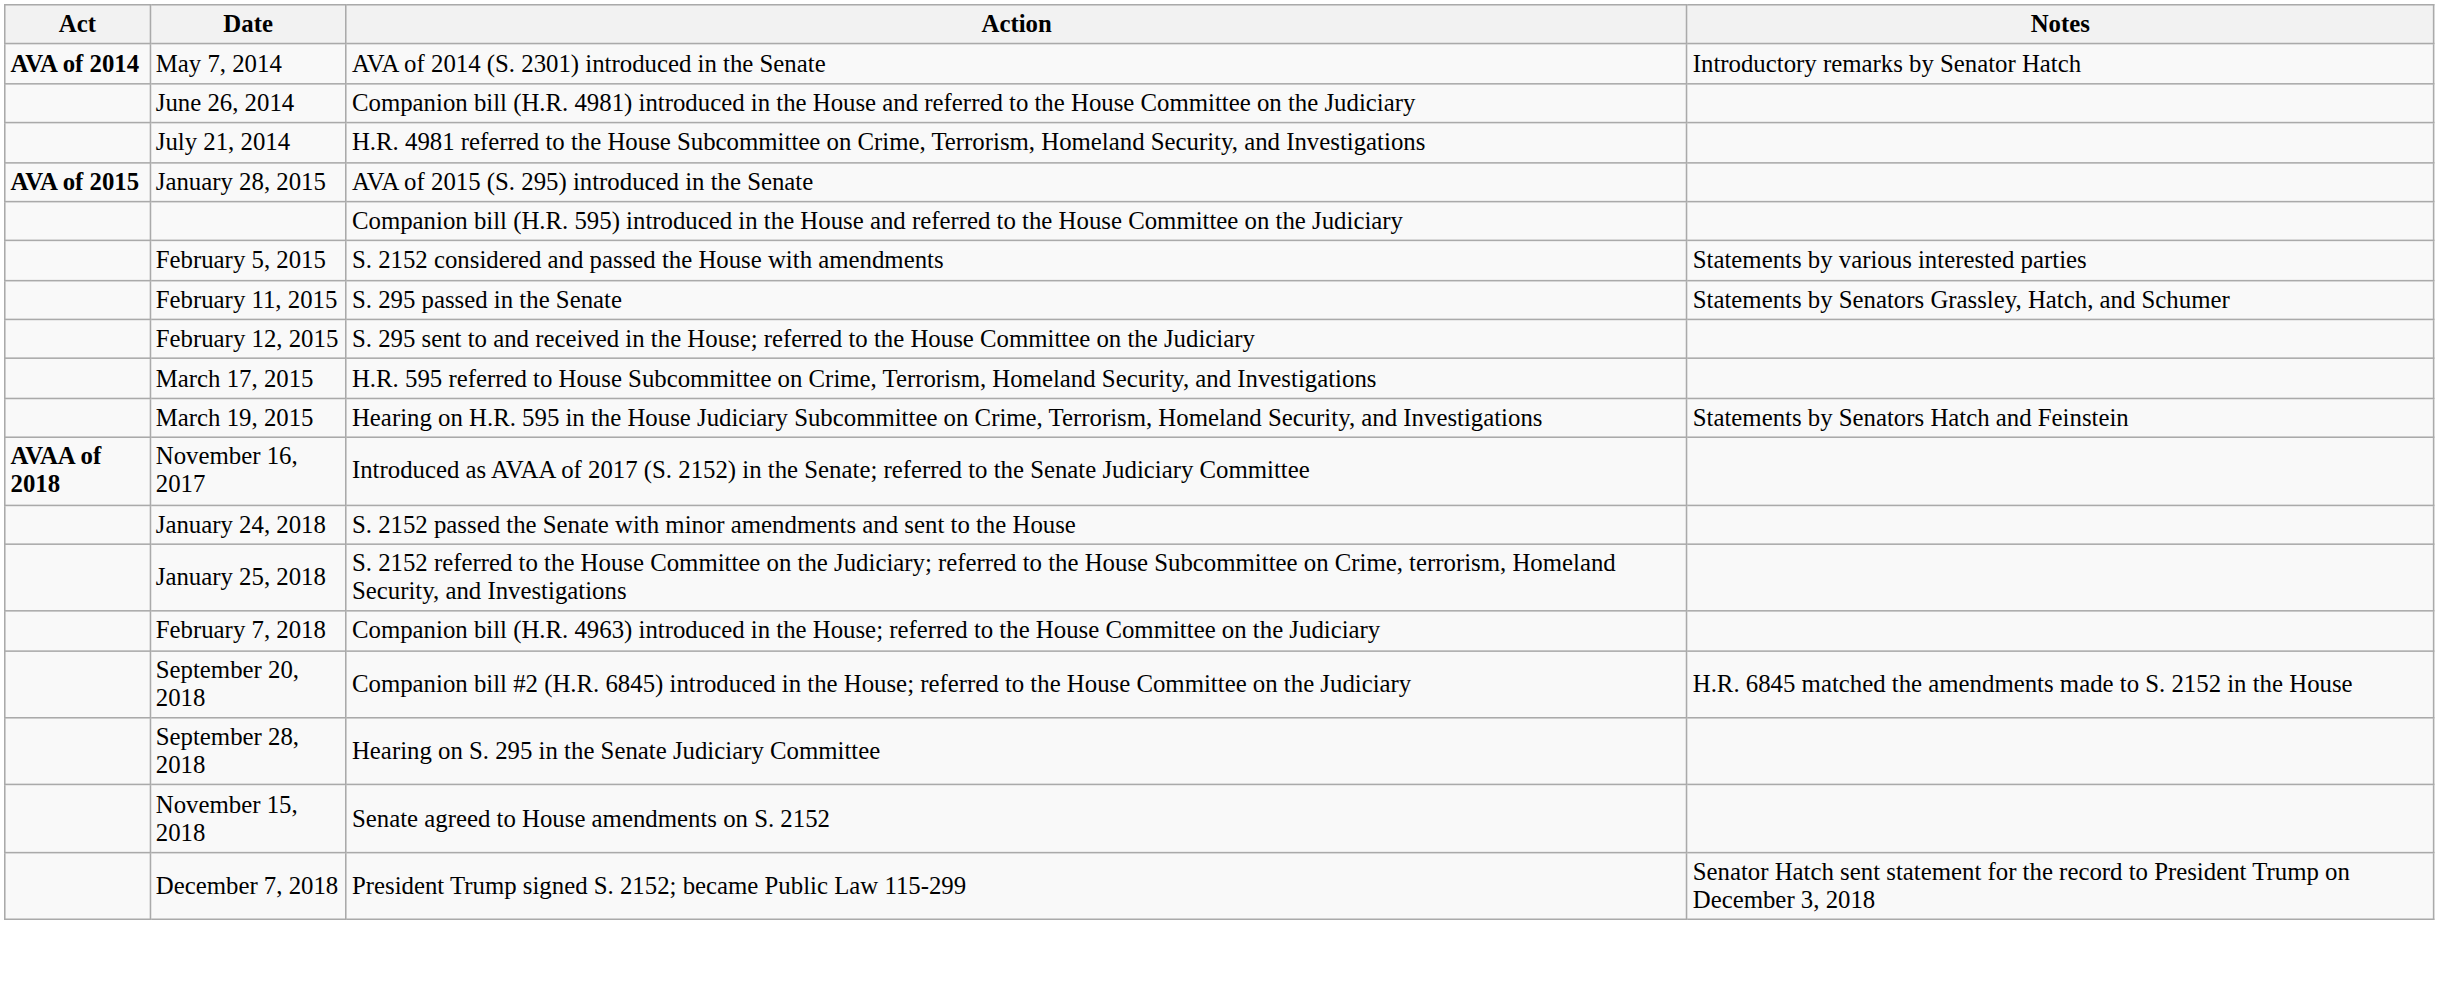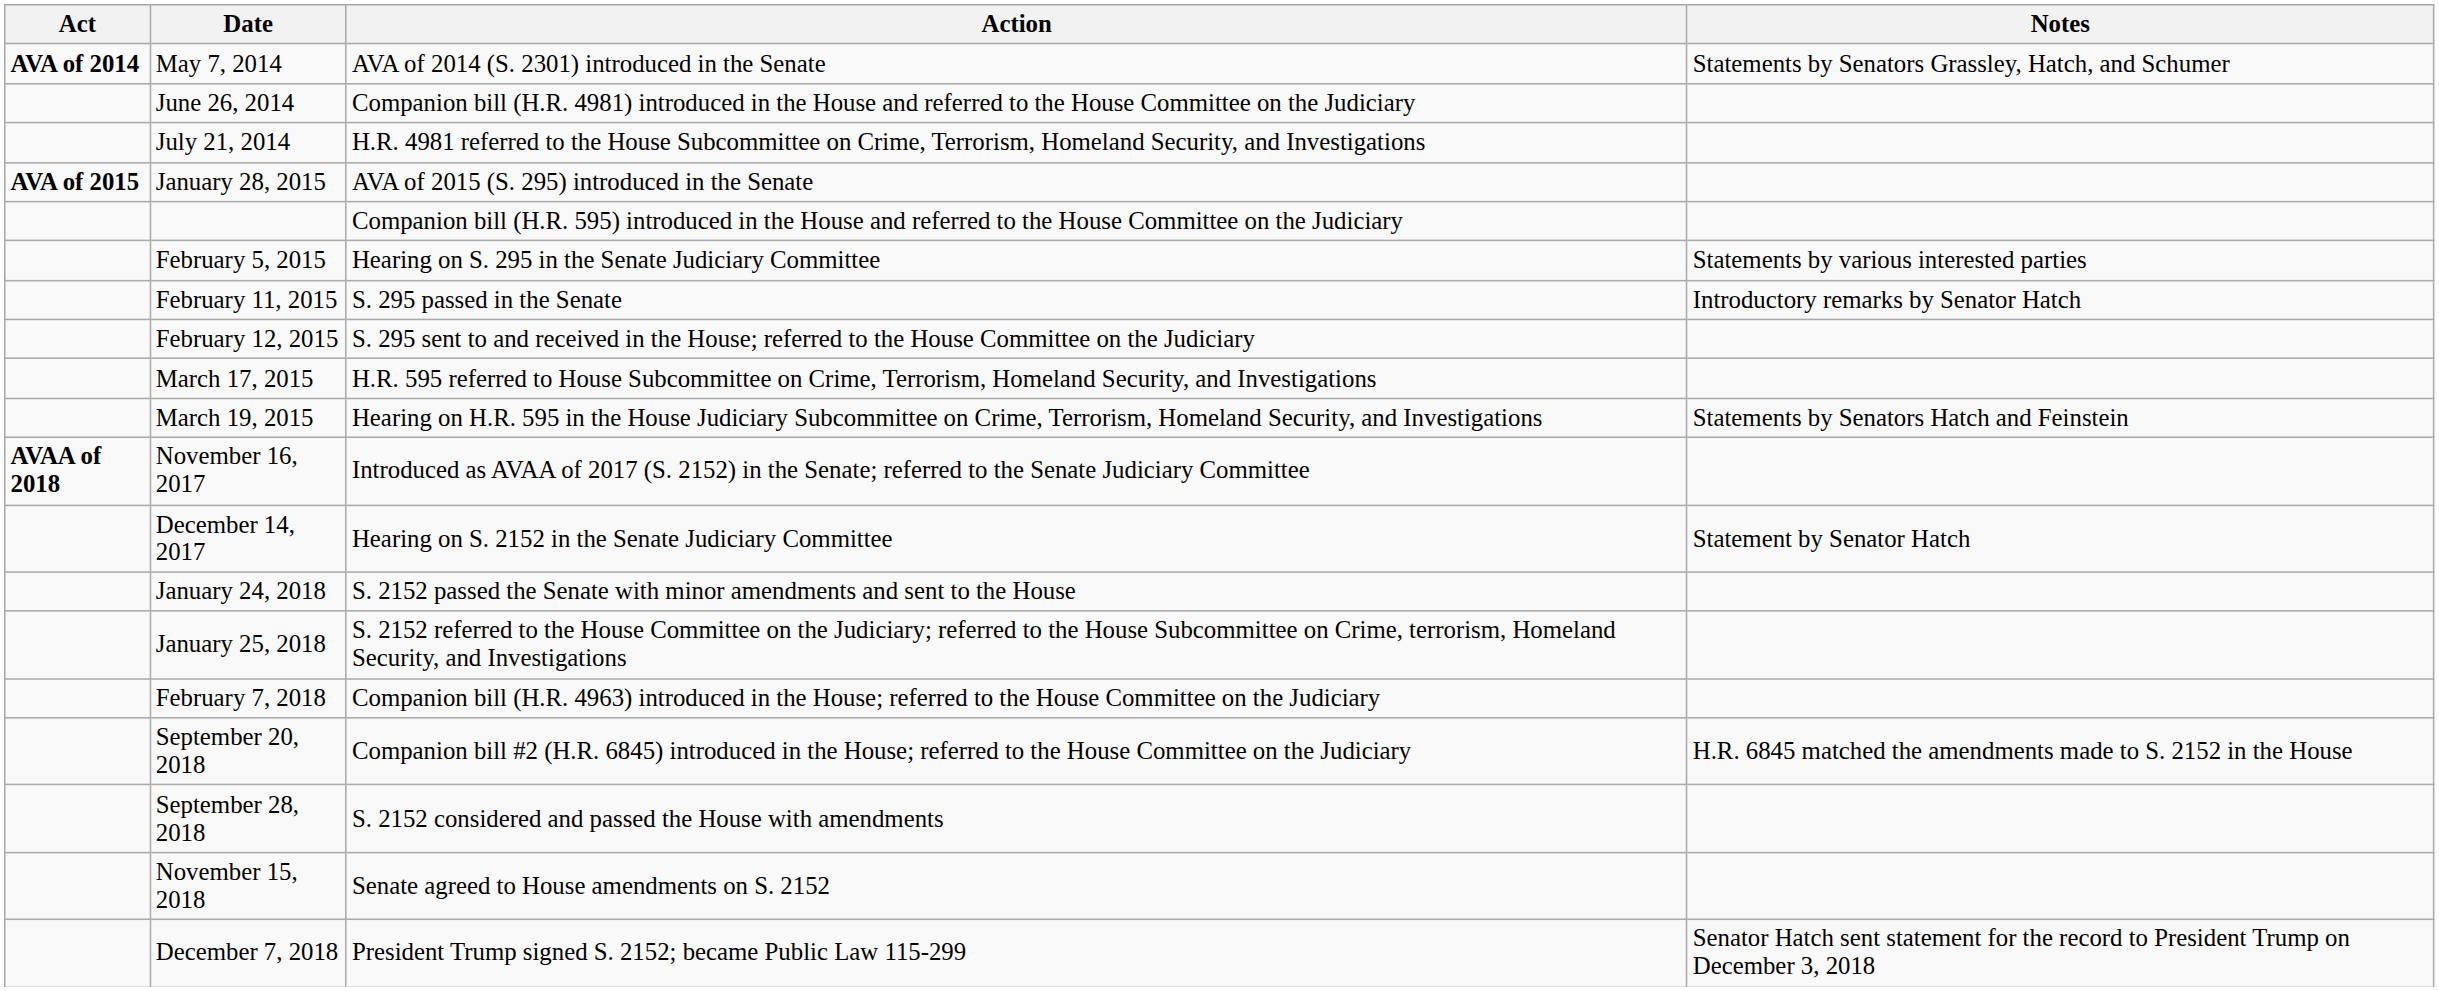 <table class="wikitable">
 <tr>
 <th>Act</th>
 <th>Date</th>
 <th>Action</th>
 <th>Notes</th>
 </tr>
 <tr>
 <td><strong>AVA of 2014</strong></td>
 <td>May 7, 2014</td>
 <td>AVA of 2014 (S. 2301) introduced in the Senate</td>
-<td>Introductory remarks by Senator Hatch</td>
+<td>Statements by Senators Grassley, Hatch, and Schumer</td>
 </tr>
 <tr>
 <td></td>
 <td>June 26, 2014</td>
 <td>Companion bill (H.R. 4981) introduced in the House and referred to the House Committee on the Judiciary</td>
 <td></td>
 </tr>
 <tr>
 <td></td>
 <td>July 21, 2014</td>
 <td>H.R. 4981 referred to the House Subcommittee on Crime, Terrorism, Homeland Security, and Investigations</td>
 <td></td>
 </tr>
 <tr>
 <td><strong>AVA of 2015</strong></td>
 <td>January 28, 2015</td>
 <td>AVA of 2015 (S. 295) introduced in the Senate</td>
 <td></td>
 </tr>
 <tr>
 <td></td>
 <td></td>
 <td>Companion bill (H.R. 595) introduced in the House and referred to the House Committee on the Judiciary</td>
 <td></td>
 </tr>
 <tr>
 <td></td>
 <td>February 5, 2015</td>
-<td>S. 2152 considered and passed the House with amendments</td>
+<td>Hearing on S. 295 in the Senate Judiciary Committee</td>
 <td>Statements by various interested parties</td>
 </tr>
 <tr>
 <td></td>
 <td>February 11, 2015</td>
 <td>S. 295 passed in the Senate</td>
-<td>Statements by Senators Grassley, Hatch, and Schumer</td>
+<td>Introductory remarks by Senator Hatch</td>
 </tr>
 <tr>
 <td></td>
 <td>February 12, 2015</td>
 <td>S. 295 sent to and received in the House; referred to the House Committee on the Judiciary</td>
 <td></td>
 </tr>
 <tr>
 <td></td>
 <td>March 17, 2015</td>
 <td>H.R. 595 referred to House Subcommittee on Crime, Terrorism, Homeland Security, and Investigations</td>
 <td></td>
 </tr>
 <tr>
 <td></td>
 <td>March 19, 2015</td>
 <td>Hearing on H.R. 595 in the House Judiciary Subcommittee on Crime, Terrorism, Homeland Security, and Investigations</td>
 <td>Statements by Senators Hatch and Feinstein</td>
 </tr>
 <tr>
 <td><strong>AVAA of 2018</strong></td>
 <td>November 16, 2017</td>
 <td>Introduced as AVAA of 2017 (S. 2152) in the Senate; referred to the Senate Judiciary Committee</td>
 <td></td>
+</tr>
+<tr>
+<td></td>
+<td>December 14, 2017</td>
+<td>Hearing on S. 2152 in the Senate Judiciary Committee</td>
+<td>Statement by Senator Hatch</td>
 </tr>
 <tr>
 <td></td>
 <td>January 24, 2018</td>
 <td>S. 2152 passed the Senate with minor amendments and sent to the House</td>
 <td></td>
 </tr>
 <tr>
 <td></td>
 <td>January 25, 2018</td>
 <td>S. 2152 referred to the House Committee on the Judiciary; referred to the House Subcommittee on Crime, terrorism, Homeland Security, and Investigations</td>
 <td></td>
 </tr>
 <tr>
 <td></td>
 <td>February 7, 2018</td>
 <td>Companion bill (H.R. 4963) introduced in the House; referred to the House Committee on the Judiciary</td>
 <td></td>
 </tr>
 <tr>
 <td></td>
 <td>September 20, 2018</td>
 <td>Companion bill #2 (H.R. 6845) introduced in the House; referred to the House Committee on the Judiciary</td>
 <td>H.R. 6845 matched the amendments made to S. 2152 in the House</td>
 </tr>
 <tr>
 <td></td>
 <td>September 28, 2018</td>
-<td>Hearing on S. 295 in the Senate Judiciary Committee</td>
+<td>S. 2152 considered and passed the House with amendments</td>
 <td></td>
 </tr>
 <tr>
 <td></td>
 <td>November 15, 2018</td>
 <td>Senate agreed to House amendments on S. 2152</td>
 <td></td>
 </tr>
 <tr>
 <td></td>
 <td>December 7, 2018</td>
 <td>President Trump signed S. 2152; became Public Law 115-299</td>
 <td>Senator Hatch sent statement for the record to President Trump on December 3, 2018</td>
 </tr>
 </table>
